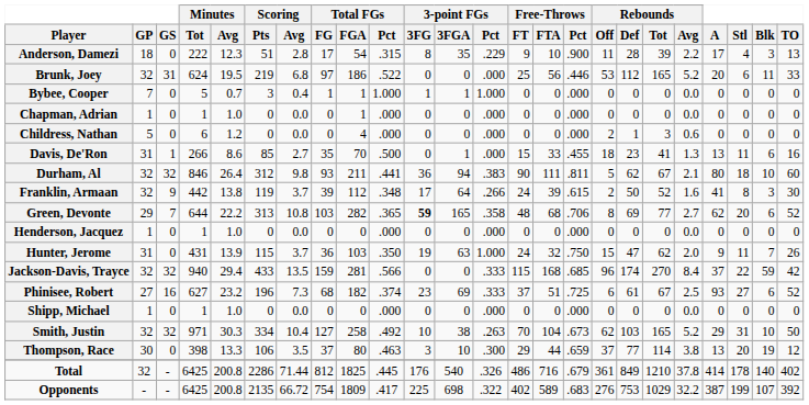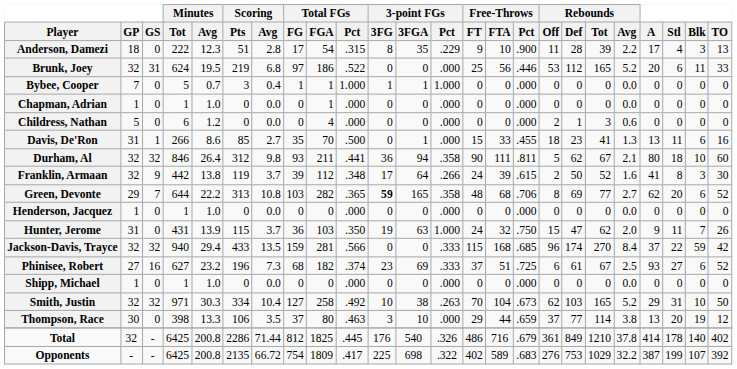 <table class="wikitable sortable" border="1" style="font-size:70%;">
 <tr>
 <th colspan="3" style="border-top-style:hidden; border-left-style:hidden; background: white;"></th>
 <th colspan="2" style=>Minutes</th>
 <th colspan="2" style=>Scoring</th>
 <th colspan="3" style=>Total FGs</th>
 <th colspan="3" style=>3-point FGs</th>
 <th colspan="3" style=>Free-Throws</th>
 <th colspan="4" style=>Rebounds</th>
 <th colspan="4" style="border-top-style:hidden; border-right-style:hidden; background: white;"></th>
 </tr>
 <tr>
 <th scope="col" style=>Player</th>
 <th scope="col" style=>GP</th>
 <th scope="col" style=>GS</th>
 <th scope="col" style=>Tot</th>
 <th scope="col" style=>Avg</th>
 <th scope="col" style=>Pts</th>
 <th scope="col" style=>Avg</th>
 <th scope="col" style=>FG</th>
 <th scope="col" style=>FGA</th>
 <th scope="col" style=>Pct</th>
 <th scope="col" style=>3FG</th>
 <th scope="col" style=>3FGA</th>
 <th scope="col" style=>Pct</th>
 <th scope="col" style=>FT</th>
 <th scope="col" style=>FTA</th>
 <th scope="col" style=>Pct</th>
 <th scope="col" style=>Off</th>
 <th scope="col" style=>Def</th>
 <th scope="col" style=>Tot</th>
 <th scope="col" style=>Avg</th>
 <th scope="col" style=>A</th>
 <th scope="col" style=>Stl</th>
 <th scope="col" style=>Blk</th>
 <th scope="col" style=>TO</th>
 </tr>
 <tr>
 <th style=white-space:nowrap>Anderson, Damezi</th>
 <td align="right">18</td>
 <td align="right">0</td>
 <td align="right">222</td>
 <td align="right">12.3</td>
 <td align="right">51</td>
 <td align="right">2.8</td>
 <td align="right">17</td>
 <td align="right">54</td>
 <td align="right">.315</td>
 <td align="right">8</td>
 <td align="right">35</td>
 <td align="right">.229</td>
 <td align="right">9</td>
 <td align="right">10</td>
 <td align="right" style=>.900</td>
 <td align="right">11</td>
 <td align="right">28</td>
 <td align="right">39</td>
 <td align="right">2.2</td>
 <td align="right">17</td>
 <td align="right">4</td>
 <td align="right">3</td>
 <td align="right">13</td>
 </tr>
 <tr>
 <th style=white-space:nowrap>Brunk, Joey</th>
 <td align="right" style=>32</td>
 <td align="right">31</td>
 <td align="right">624</td>
 <td align="right">19.5</td>
 <td align="right">219</td>
 <td align="right">6.8</td>
 <td align="right">97</td>
 <td align="right">186</td>
 <td align="right">.522</td>
 <td align="right">0</td>
 <td align="right">0</td>
 <td align="right">.000</td>
 <td align="right">25</td>
 <td align="right">56</td>
 <td align="right">.446</td>
 <td align="right">53</td>
 <td align="right">112</td>
 <td align="right">165</td>
 <td align="right">5.2</td>
 <td align="right">20</td>
 <td align="right">6</td>
 <td align="right">11</td>
 <td align="right">33</td>
 </tr>
 <tr>
 <th style=white-space:nowrap>Bybee, Cooper</th>
 <td align="right">7</td>
 <td align="right">0</td>
 <td align="right">5</td>
 <td align="right">0.7</td>
 <td align="right">3</td>
 <td align="right">0.4</td>
 <td align="right">1</td>
 <td align="right">1</td>
 <td align="right" style=>1.000</td>
 <td align="right">1</td>
 <td align="right">1</td>
 <td align="right" style=>1.000</td>
 <td align="right">0</td>
 <td align="right">0</td>
 <td align="right">.000</td>
 <td align="right">0</td>
 <td align="right">0</td>
 <td align="right">0</td>
 <td align="right">0.0</td>
 <td align="right">0</td>
 <td align="right">0</td>
 <td align="right">0</td>
 <td align="right">0</td>
 </tr>
 <tr>
 <th style=white-space:nowrap>Chapman, Adrian</th>
 <td align="right">1</td>
 <td align="right">0</td>
 <td align="right">1</td>
 <td align="right">1.0</td>
 <td align="right">0</td>
 <td align="right">0.0</td>
 <td align="right">0</td>
 <td align="right">1</td>
 <td align="right">.000</td>
 <td align="right">0</td>
 <td align="right">0</td>
 <td align="right">.000</td>
 <td align="right">0</td>
 <td align="right">0</td>
 <td align="right">.000</td>
 <td align="right">0</td>
 <td align="right">0</td>
 <td align="right">0</td>
 <td align="right">0.0</td>
 <td align="right">0</td>
 <td align="right">0</td>
 <td align="right">0</td>
 <td align="right">0</td>
 </tr>
 <tr>
 <th style=white-space:nowrap>Childress, Nathan</th>
 <td align="right">5</td>
 <td align="right">0</td>
 <td align="right">6</td>
 <td align="right">1.2</td>
 <td align="right">0</td>
 <td align="right">0.0</td>
 <td align="right">0</td>
 <td align="right">4</td>
 <td align="right">.000</td>
 <td align="right">0</td>
 <td align="right">0</td>
 <td align="right">.000</td>
 <td align="right">0</td>
 <td align="right">0</td>
 <td align="right">.000</td>
 <td align="right">2</td>
 <td align="right">1</td>
 <td align="right">3</td>
 <td align="right">0.6</td>
 <td align="right">0</td>
 <td align="right">0</td>
 <td align="right">0</td>
 <td align="right">0</td>
 </tr>
 <tr>
 <th style=white-space:nowrap>Davis, De'Ron</th>
 <td align="right">31</td>
 <td align="right">1</td>
 <td align="right">266</td>
 <td align="right">8.6</td>
 <td align="right">85</td>
 <td align="right">2.7</td>
 <td align="right">35</td>
 <td align="right">70</td>
 <td align="right">.500</td>
 <td align="right">0</td>
 <td align="right">1</td>
 <td align="right">.000</td>
 <td align="right">15</td>
 <td align="right">33</td>
 <td align="right">.455</td>
 <td align="right">18</td>
 <td align="right">23</td>
 <td align="right">41</td>
 <td align="right">1.3</td>
 <td align="right">13</td>
 <td align="right">11</td>
 <td align="right">6</td>
 <td align="right">16</td>
 </tr>
 <tr>
 <th style=white-space:nowrap>Durham, Al</th>
 <td align="right" style=>32</td>
 <td align="right" style=>32</td>
 <td align="right">846</td>
 <td align="right">26.4</td>
 <td align="right">312</td>
 <td align="right">9.8</td>
 <td align="right">93</td>
 <td align="right">211</td>
 <td align="right">.441</td>
 <td align="right">36</td>
 <td align="right">94</td>
-<td align="right">.383</td>
+<td align="right">.358</td>
 <td align="right">90</td>
 <td align="right">111</td>
 <td align="right">.811</td>
 <td align="right">5</td>
 <td align="right">62</td>
 <td align="right">67</td>
 <td align="right">2.1</td>
 <td align="right">80</td>
 <td align="right">18</td>
 <td align="right">10</td>
 <td align="right" style=>60</td>
 </tr>
 <tr>
 <th style=white-space:nowrap>Franklin, Armaan</th>
 <td align="right" style=>32</td>
 <td align="right">9</td>
 <td align="right">442</td>
 <td align="right">13.8</td>
 <td align="right">119</td>
 <td align="right">3.7</td>
 <td align="right">39</td>
 <td align="right">112</td>
 <td align="right">.348</td>
 <td align="right">17</td>
 <td align="right">64</td>
 <td align="right">.266</td>
 <td align="right">24</td>
 <td align="right">39</td>
 <td align="right">.615</td>
 <td align="right">2</td>
 <td align="right">50</td>
 <td align="right">52</td>
 <td align="right">1.6</td>
 <td align="right">41</td>
 <td align="right">8</td>
 <td align="right">3</td>
 <td align="right">30</td>
 </tr>
 <tr>
 <th style=white-space:nowrap>Green, Devonte</th>
 <td align="right">29</td>
 <td align="right">7</td>
 <td align="right">644</td>
 <td align="right">22.2</td>
 <td align="right">313</td>
 <td align="right">10.8</td>
 <td align="right">103</td>
 <td align="right" style=>282</td>
 <td align="right">.365</td>
 <td align="right" style=><strong>59</strong></td>
 <td align="right" style=>165</td>
 <td align="right">.358</td>
 <td align="right">48</td>
 <td align="right">68</td>
 <td align="right">.706</td>
 <td align="right">8</td>
 <td align="right">69</td>
 <td align="right">77</td>
 <td align="right">2.7</td>
 <td align="right">62</td>
 <td align="right">20</td>
 <td align="right">6</td>
 <td align="right">52</td>
 </tr>
 <tr>
 <th style=white-space:nowrap>Henderson, Jacquez</th>
 <td align="right">1</td>
 <td align="right">0</td>
 <td align="right">1</td>
 <td align="right">1.0</td>
 <td align="right">0</td>
 <td align="right">0.0</td>
 <td align="right">0</td>
 <td align="right">0</td>
 <td align="right">.000</td>
 <td align="right">0</td>
 <td align="right">0</td>
 <td align="right">.000</td>
 <td align="right">0</td>
 <td align="right">0</td>
 <td align="right">.000</td>
 <td align="right">0</td>
 <td align="right">0</td>
 <td align="right">0</td>
 <td align="right">0.0</td>
 <td align="right">0</td>
 <td align="right">0</td>
 <td align="right">0</td>
 <td align="right">0</td>
 </tr>
 <tr>
 <th style=white-space:nowrap>Hunter, Jerome</th>
 <td align="right">31</td>
 <td align="right">0</td>
 <td align="right">431</td>
 <td align="right">13.9</td>
 <td align="right">115</td>
 <td align="right">3.7</td>
 <td align="right">36</td>
 <td align="right">103</td>
 <td align="right">.350</td>
 <td align="right">19</td>
 <td align="right">63</td>
 <td align="right" style=>1.000</td>
 <td align="right">24</td>
 <td align="right">32</td>
 <td align="right">.750</td>
 <td align="right">15</td>
 <td align="right">47</td>
 <td align="right">62</td>
 <td align="right">2.0</td>
 <td align="right">9</td>
 <td align="right">11</td>
 <td align="right">7</td>
 <td align="right">26</td>
 </tr>
 <tr>
 <th style=white-space:nowrap>Jackson-Davis, Trayce</th>
 <td align="right" style=>32</td>
 <td align="right" style=>32</td>
 <td align="right">940</td>
 <td align="right">29.4</td>
 <td align="right" style=>433</td>
 <td align="right" style=>13.5</td>
 <td align="right" style=>159</td>
 <td align="right">281</td>
 <td align="right">.566</td>
 <td align="right">0</td>
 <td align="right">0</td>
 <td align="right">.333</td>
 <td align="right" style=>115</td>
 <td align="right" style=>168</td>
 <td align="right">.685</td>
 <td align="right" style=>96</td>
 <td align="right" style=>174</td>
 <td align="right" style=>270</td>
 <td align="right" style=>8.4</td>
 <td align="right">37</td>
 <td align="right">22</td>
 <td align="right" style=>59</td>
 <td align="right">42</td>
 </tr>
 <tr>
 <th style=white-space:nowrap>Phinisee, Robert</th>
 <td align="right">27</td>
 <td align="right">16</td>
 <td align="right">627</td>
 <td align="right">23.2</td>
 <td align="right">196</td>
 <td align="right">7.3</td>
 <td align="right">68</td>
 <td align="right">182</td>
 <td align="right">.374</td>
 <td align="right">23</td>
 <td align="right">69</td>
 <td align="right">.333</td>
 <td align="right">37</td>
 <td align="right">51</td>
 <td align="right">.725</td>
 <td align="right">6</td>
 <td align="right">61</td>
 <td align="right">67</td>
 <td align="right">2.5</td>
 <td align="right" style=>93</td>
 <td align="right">27</td>
 <td align="right">6</td>
 <td align="right">52</td>
 </tr>
 <tr>
 <th style=white-space:nowrap>Shipp, Michael</th>
 <td align="right">1</td>
 <td align="right">0</td>
 <td align="right">1</td>
 <td align="right">1.0</td>
 <td align="right">0</td>
 <td align="right">0.0</td>
 <td align="right">0</td>
 <td align="right">0</td>
 <td align="right">.000</td>
 <td align="right">0</td>
 <td align="right">0</td>
 <td align="right">.000</td>
 <td align="right">0</td>
 <td align="right">0</td>
 <td align="right">.000</td>
 <td align="right">0</td>
 <td align="right">0</td>
 <td align="right">0</td>
 <td align="right">0.0</td>
 <td align="right">0</td>
 <td align="right">0</td>
 <td align="right">0</td>
 <td align="right">0</td>
 </tr>
 <tr>
 <th style=white-space:nowrap>Smith, Justin</th>
 <td align="right" style=>32</td>
 <td align="right" style=>32</td>
 <td align="right" style=>971</td>
 <td align="right" style=>30.3</td>
 <td align="right">334</td>
 <td align="right">10.4</td>
 <td align="right">127</td>
 <td align="right">258</td>
 <td align="right">.492</td>
 <td align="right">10</td>
 <td align="right">38</td>
 <td align="right">.263</td>
 <td align="right">70</td>
 <td align="right">104</td>
 <td align="right">.673</td>
 <td align="right">62</td>
 <td align="right">103</td>
 <td align="right">165</td>
 <td align="right">5.2</td>
 <td align="right">29</td>
 <td align="right" style=>31</td>
 <td align="right">10</td>
 <td align="right">50</td>
 </tr>
 <tr>
 <th style=white-space:nowrap>Thompson, Race</th>
 <td align="right">30</td>
 <td align="right">0</td>
 <td align="right">398</td>
 <td align="right">13.3</td>
 <td align="right">106</td>
 <td align="right">3.5</td>
 <td align="right">37</td>
 <td align="right">80</td>
 <td align="right">.463</td>
 <td align="right">3</td>
 <td align="right">10</td>
-<td align="right">.300</td>
+<td align="right">.000</td>
 <td align="right">29</td>
 <td align="right">44</td>
 <td align="right">.659</td>
 <td align="right">37</td>
 <td align="right">77</td>
 <td align="right">114</td>
 <td align="right">3.8</td>
 <td align="right">13</td>
 <td align="right">20</td>
 <td align="right">19</td>
 <td align="right">12</td>
 </tr>
 <tr>
 </tr>
 <tr class="sortbottom">
 <td align="center" style=><strong>Total</strong></td>
 <td align="center" style=>32</td>
 <td align="center" style=>-</td>
 <td align="center" style=>6425</td>
 <td align="center" style=>200.8</td>
 <td align="center" style=>2286</td>
 <td align="center" style=>71.44</td>
 <td align="center" style=>812</td>
 <td align="center" style=>1825</td>
 <td align="center" style=>.445</td>
 <td align="center" style=>176</td>
 <td align="center" style=>540</td>
 <td align="center" style=>.326</td>
 <td align="center" style=>486</td>
 <td align="center" style=>716</td>
 <td align="center" style=>.679</td>
 <td align="center" style=>361</td>
 <td align="center" style=>849</td>
 <td align="center" style=>1210</td>
 <td align="center" style=>37.8</td>
 <td align="center" style=>414</td>
 <td align="center" style=>178</td>
 <td align="center" style=>140</td>
 <td align="center" style=>402</td>
 </tr>
 <tr class="sortbottom">
 <td align="center"><strong>Opponents</strong></td>
 <td align="center">-</td>
 <td align="center">-</td>
 <td align="center">6425</td>
 <td align="center">200.8</td>
 <td align="center">2135</td>
 <td align="center">66.72</td>
 <td align="center">754</td>
 <td align="center">1809</td>
 <td align="center">.417</td>
 <td align="center">225</td>
 <td align="center">698</td>
 <td align="center">.322</td>
 <td align="center">402</td>
 <td align="center">589</td>
 <td align="center">.683</td>
 <td align="center">276</td>
 <td align="center">753</td>
 <td align="center">1029</td>
 <td align="center">32.2</td>
 <td align="center">387</td>
 <td align="center">199</td>
 <td align="center">107</td>
 <td align="center">392</td>
 </tr>
 </table>
